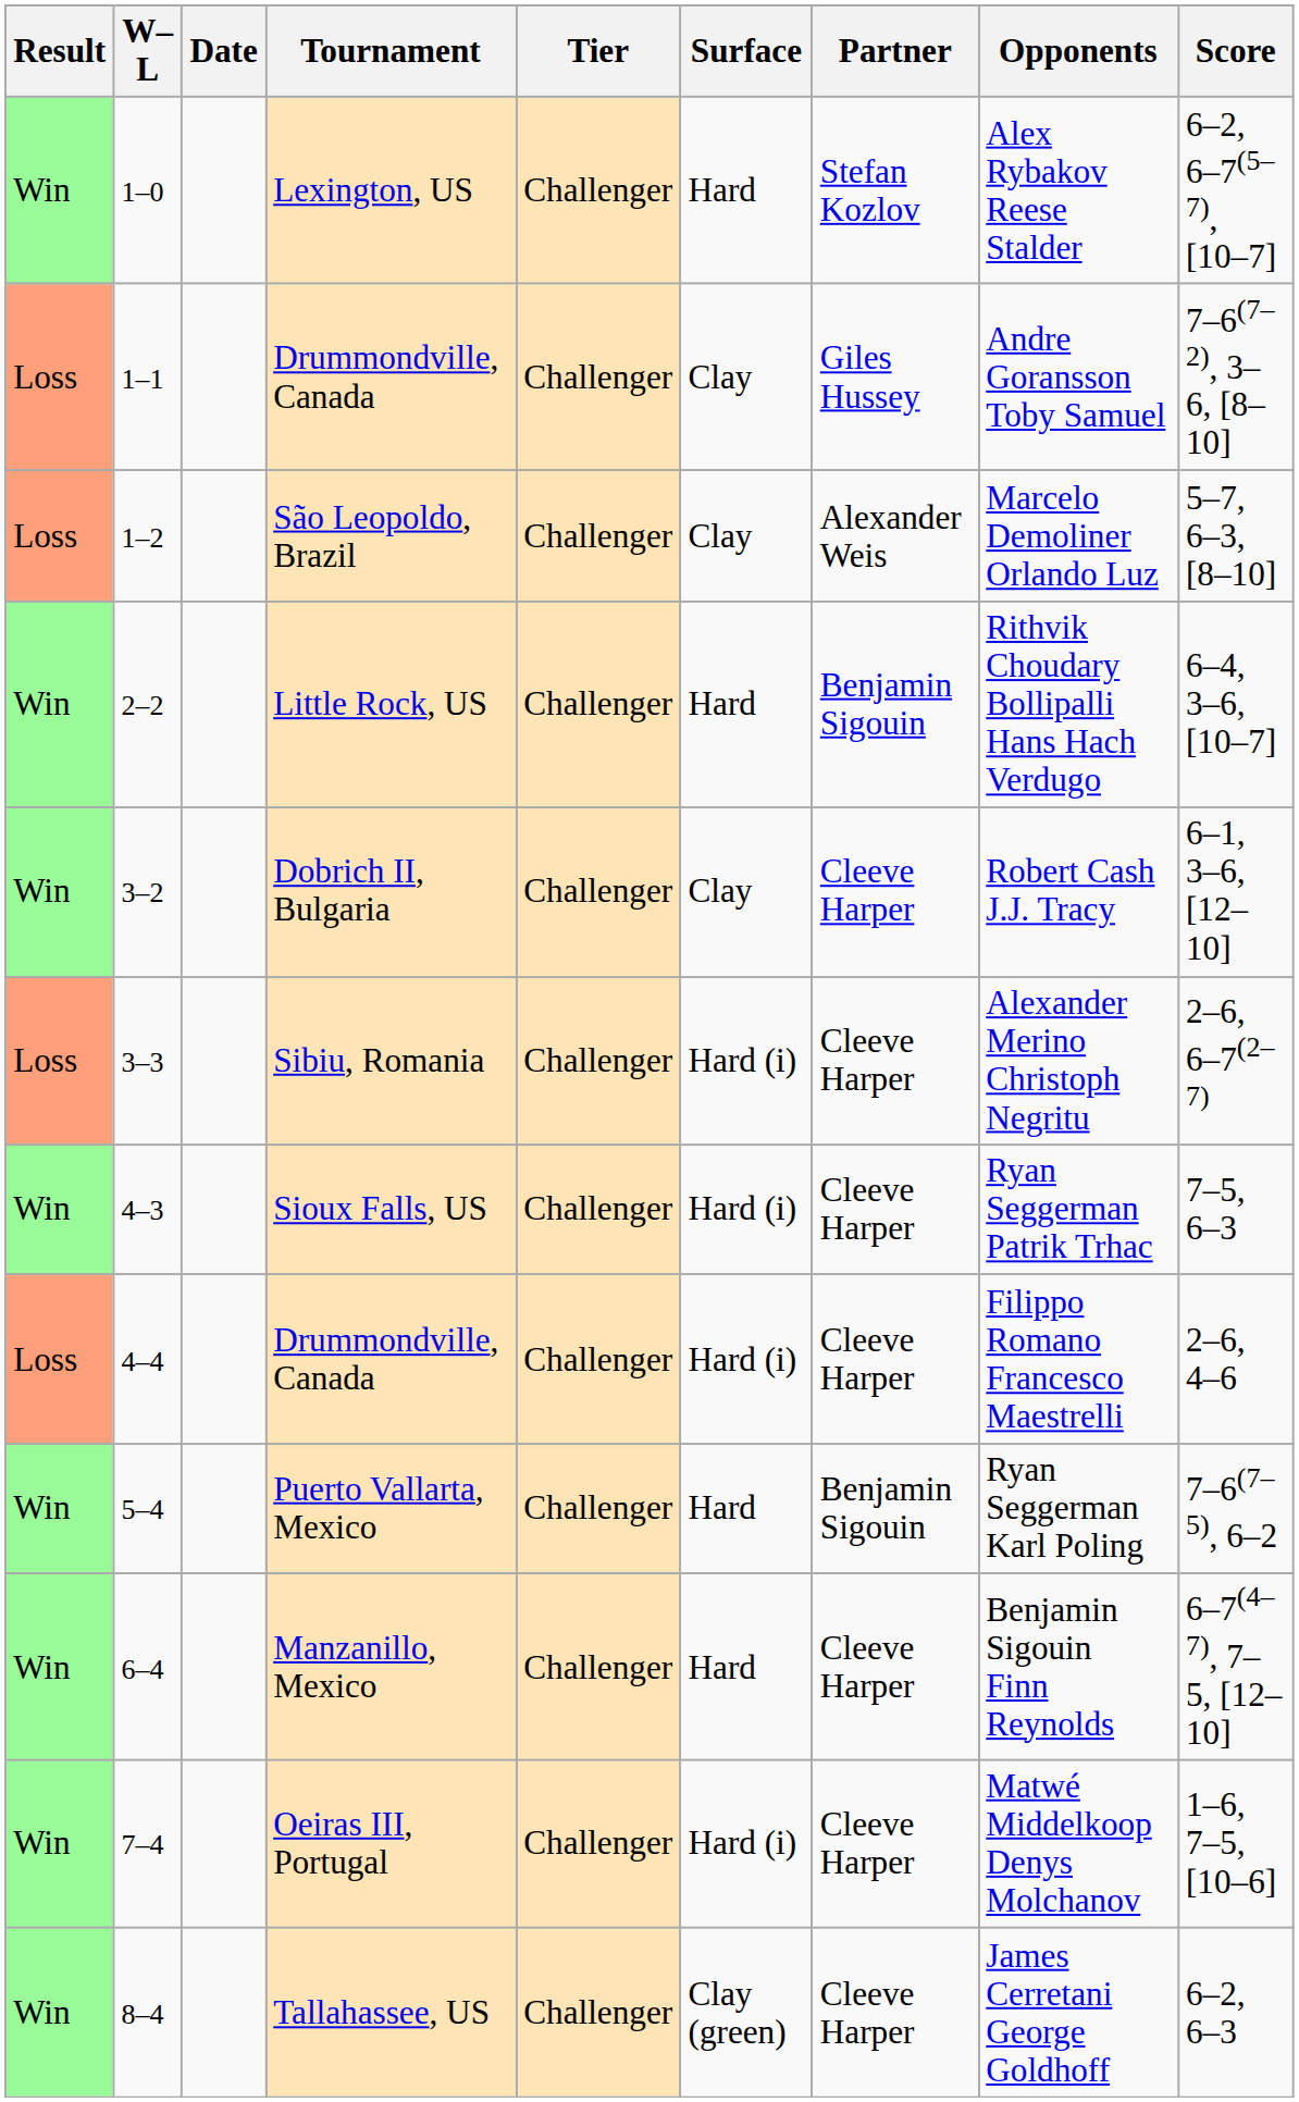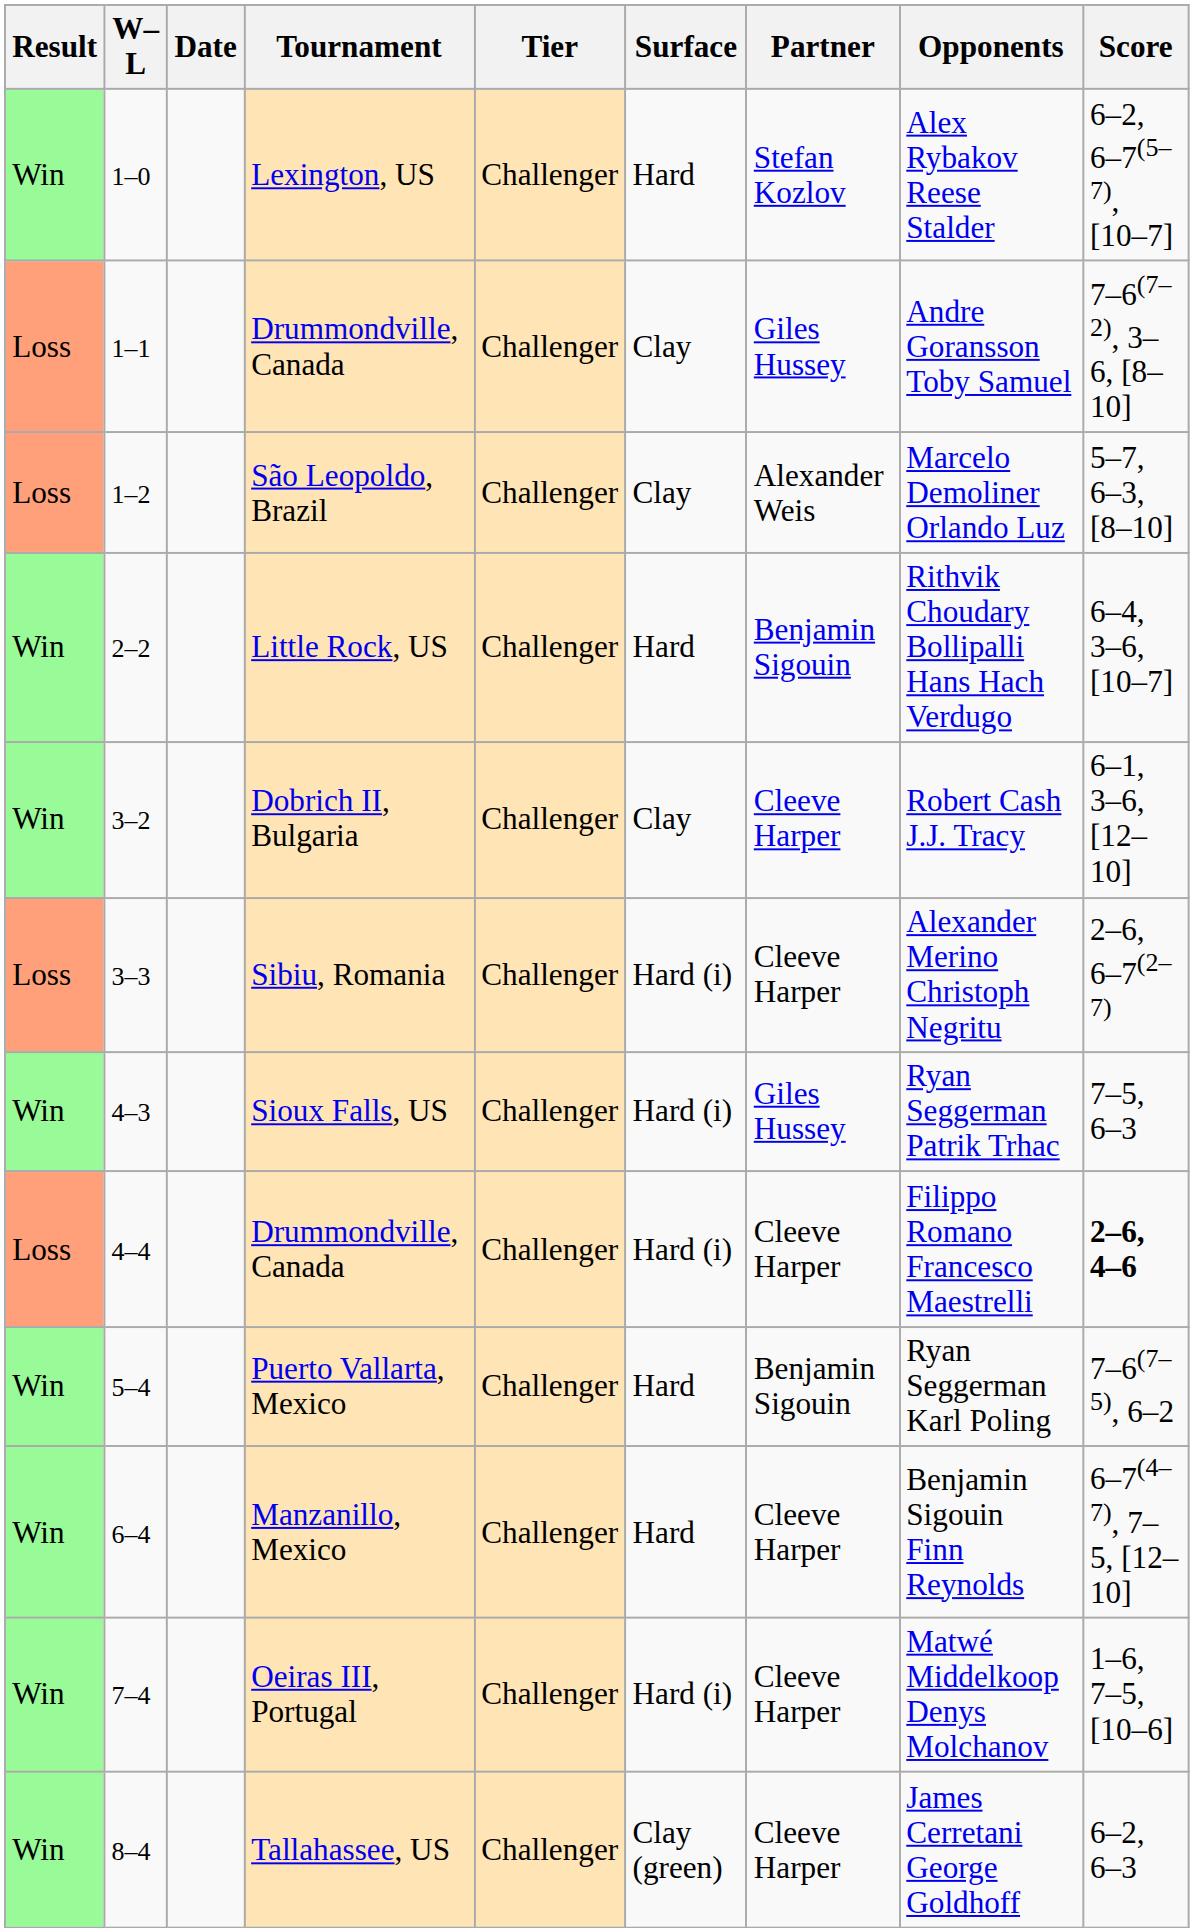 <table class="sortable wikitable nowrap">
 <tr>
 <th>Result</th>
 <th class="unsortable">W–L</th>
 <th>Date</th>
 <th>Tournament</th>
 <th>Tier</th>
 <th>Surface</th>
 <th>Partner</th>
 <th>Opponents</th>
 <th class="unsortable">Score</th>
 </tr>
 <tr>
 <td bgcolor=98fb98>Win</td>
 <td><small>1–0</small></td>
 <td><a href='#'></a></td>
 <td style="background:moccasin;"><a href='#'>Lexington</a>, US</td>
 <td style="background:moccasin;">Challenger</td>
 <td>Hard</td>
 <td> <a href='#'>Stefan Kozlov</a></td>
 <td> <a href='#'>Alex Rybakov</a> <br>  <a href='#'>Reese Stalder</a></td>
 <td>6–2, 6–7<sup>(5–7)</sup>, [10–7]</td>
 </tr>
 <tr>
 <td bgcolor=ffa07a>Loss</td>
 <td><small>1–1</small></td>
 <td><a href='#'></a></td>
 <td style="background:moccasin;"><a href='#'>Drummondville</a>, Canada</td>
 <td style="background:moccasin;">Challenger</td>
 <td>Clay</td>
 <td> <a href='#'>Giles Hussey</a></td>
 <td> <a href='#'>Andre Goransson</a> <br>  <a href='#'>Toby Samuel</a></td>
 <td>7–6<sup>(7–2)</sup>, 3–6, [8–10]</td>
 </tr>
 <tr>
 <td bgcolor=ffa07a>Loss</td>
 <td><small>1–2</small></td>
 <td><a href='#'></a></td>
 <td style="background:moccasin;"><a href='#'>São Leopoldo</a>, Brazil</td>
 <td style="background:moccasin;">Challenger</td>
 <td>Clay</td>
 <td> Alexander Weis</td>
 <td> <a href='#'>Marcelo Demoliner</a> <br> <a href='#'>Orlando Luz</a></td>
 <td>5–7, 6–3, [8–10]</td>
 </tr>
 <tr>
 <td bgcolor=98fb98>Win</td>
 <td><small>2–2</small></td>
 <td><a href='#'></a></td>
 <td style="background:moccasin;"><a href='#'>Little Rock</a>, US</td>
 <td style="background:moccasin;">Challenger</td>
 <td>Hard</td>
 <td> <a href='#'>Benjamin Sigouin</a></td>
 <td> <a href='#'>Rithvik Choudary Bollipalli</a> <br> <a href='#'>Hans Hach Verdugo</a></td>
 <td>6–4, 3–6, [10–7]</td>
 </tr>
 <tr>
 <td bgcolor=98fb98>Win</td>
 <td><small>3–2</small></td>
 <td><a href='#'></a></td>
 <td style="background:moccasin;"><a href='#'>Dobrich II</a>, Bulgaria</td>
 <td style="background:moccasin;">Challenger</td>
 <td>Clay</td>
 <td> <a href='#'>Cleeve Harper</a></td>
 <td> <a href='#'>Robert Cash</a><br> <a href='#'>J.J. Tracy</a></td>
 <td>6–1, 3–6, [12–10]</td>
 </tr>
 <tr>
 <td bgcolor=ffa07a>Loss</td>
 <td><small>3–3</small></td>
 <td><a href='#'></a></td>
 <td style="background:moccasin;"><a href='#'>Sibiu</a>, Romania</td>
 <td style="background:moccasin;">Challenger</td>
 <td>Hard (i)</td>
 <td> Cleeve Harper</td>
 <td> <a href='#'>Alexander Merino</a><br>  <a href='#'>Christoph Negritu</a></td>
 <td>2–6, 6–7<sup>(2–7)</sup></td>
 </tr>
 <tr>
 <td bgcolor=98fb98>Win</td>
 <td><small>4–3</small></td>
 <td><a href='#'></a></td>
 <td style="background:moccasin;"><a href='#'>Sioux Falls</a>, US</td>
 <td style="background:moccasin;">Challenger</td>
 <td>Hard (i)</td>
-<td> Cleeve Harper</td>
+<td> <a href='#'>Giles Hussey</a></td>
 <td> <a href='#'>Ryan Seggerman</a><br> <a href='#'>Patrik Trhac</a></td>
 <td>7–5, 6–3</td>
 </tr>
 <tr>
 <td bgcolor=ffa07a>Loss</td>
 <td><small>4–4</small></td>
 <td><a href='#'></a></td>
 <td style="background:moccasin;"><a href='#'>Drummondville</a>, Canada</td>
 <td style="background:moccasin;">Challenger</td>
 <td>Hard (i)</td>
 <td> Cleeve Harper</td>
 <td> <a href='#'>Filippo Romano</a> <br><a href='#'>Francesco Maestrelli</a></td>
-<td>2–6, 4–6</td>
+<td><strong>2–6, 4–6</strong></td>
 </tr>
 <tr>
 <td bgcolor=98fb98>Win</td>
 <td><small>5–4</small></td>
 <td><a href='#'></a></td>
 <td style="background:moccasin;"><a href='#'>Puerto Vallarta</a>, Mexico</td>
 <td style="background:moccasin;">Challenger</td>
 <td>Hard</td>
 <td> Benjamin Sigouin</td>
 <td> Ryan Seggerman <br> Karl Poling</td>
 <td>7–6<sup>(7–5)</sup>, 6–2</td>
 </tr>
 <tr>
 <td bgcolor=98fb98>Win</td>
 <td><small>6–4</small></td>
 <td><a href='#'></a></td>
 <td style="background:moccasin;"><a href='#'>Manzanillo</a>, Mexico</td>
 <td style="background:moccasin;">Challenger</td>
 <td>Hard</td>
 <td> Cleeve Harper</td>
 <td> Benjamin Sigouin <br> <a href='#'>Finn Reynolds</a></td>
 <td>6–7<sup>(4–7)</sup>, 7–5,  [12–10]</td>
 </tr>
 <tr>
 <td bgcolor=98fb98>Win</td>
 <td><small>7–4</small></td>
 <td><a href='#'></a></td>
 <td style="background:moccasin;"><a href='#'>Oeiras III</a>, Portugal</td>
 <td style="background:moccasin;">Challenger</td>
 <td>Hard (i)</td>
 <td> Cleeve Harper</td>
 <td> <a href='#'>Matwé Middelkoop</a> <br>   <a href='#'>Denys Molchanov</a></td>
 <td>1–6, 7–5, [10–6]</td>
 </tr>
 <tr>
 <td bgcolor=98fb98>Win</td>
 <td><small>8–4</small></td>
 <td><a href='#'></a></td>
 <td style="background:moccasin;"><a href='#'>Tallahassee</a>, US</td>
 <td style="background:moccasin;">Challenger</td>
 <td>Clay (green)</td>
 <td> Cleeve Harper</td>
 <td> <a href='#'>James Cerretani</a> <br>  <a href='#'>George Goldhoff</a></td>
 <td>6–2, 6–3</td>
 </tr>
 </table>
